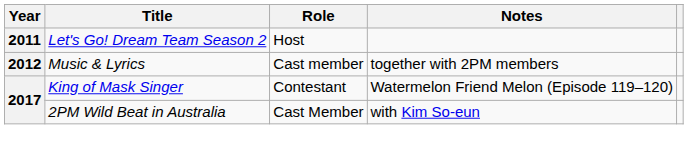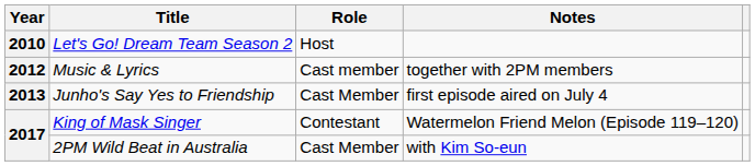 <table class="wikitable plainrowheaders">
 <tr>
 <th scope="col">Year</th>
 <th scope="col">Title</th>
 <th scope="col">Role</th>
 <th scope="col">Notes</th>
 <th scope="col" class="unsortable"></th>
 </tr>
 <tr>
-<th scope="row">2011</th>
+<th scope="row">2010</th>
 <td><em><a href='#'>Let's Go! Dream Team Season 2</a></em></td>
 <td>Host</td>
 <td></td>
 <td style="text-align:center"></td>
 </tr>
 <tr>
 <th scope="row">2012</th>
 <td><em>Music & Lyrics </em></td>
 <td>Cast member</td>
 <td>together with 2PM members</td>
+<td style="text-align:center"></td>
+</tr>
+<tr>
+<th scope="row">2013</th>
+<td><em>Junho's Say Yes to Friendship</em></td>
+<td>Cast Member</td>
+<td>first episode aired on July 4</td>
 <td style="text-align:center"></td>
 </tr>
 <tr>
 <th scope="row" rowspan="2">2017</th>
 <td><em><a href='#'>King of Mask Singer</a></em></td>
 <td>Contestant</td>
 <td>Watermelon Friend Melon (Episode 119–120)</td>
 <td style="text-align:center"></td>
 </tr>
 <tr>
 <td><em>2PM Wild Beat in Australia</em></td>
 <td>Cast Member</td>
 <td>with <a href='#'>Kim So-eun</a></td>
 <td style="text-align:center"></td>
 </tr>
 </table>
